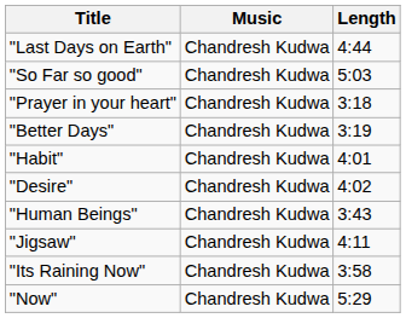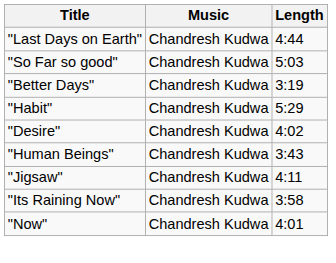 <table class="wikitable" border="1">
 <tr>
 <th>Title</th>
 <th>Music</th>
 <th>Length</th>
 </tr>
 <tr>
 <td>"Last Days on Earth"</td>
 <td>Chandresh Kudwa</td>
 <td>4:44</td>
 </tr>
 <tr>
 <td>"So Far so good"</td>
 <td>Chandresh Kudwa</td>
 <td>5:03</td>
 </tr>
 <tr>
-<td>"Prayer in your heart"</td>
-<td>Chandresh Kudwa</td>
-<td>3:18</td>
-</tr>
-<tr>
 <td>"Better Days"</td>
 <td>Chandresh Kudwa</td>
 <td>3:19</td>
 </tr>
 <tr>
 <td>"Habit"</td>
 <td>Chandresh Kudwa</td>
-<td>4:01</td>
+<td>5:29</td>
 </tr>
 <tr>
 <td>"Desire"</td>
 <td>Chandresh Kudwa</td>
 <td>4:02</td>
 </tr>
 <tr>
 <td>"Human Beings"</td>
 <td>Chandresh Kudwa</td>
 <td>3:43</td>
 </tr>
 <tr>
 <td>"Jigsaw"</td>
 <td>Chandresh Kudwa</td>
 <td>4:11</td>
 </tr>
 <tr>
 <td>"Its Raining Now"</td>
 <td>Chandresh Kudwa</td>
 <td>3:58</td>
 </tr>
 <tr>
 <td>"Now"</td>
 <td>Chandresh Kudwa</td>
-<td>5:29</td>
+<td>4:01</td>
 </tr>
 </table>
